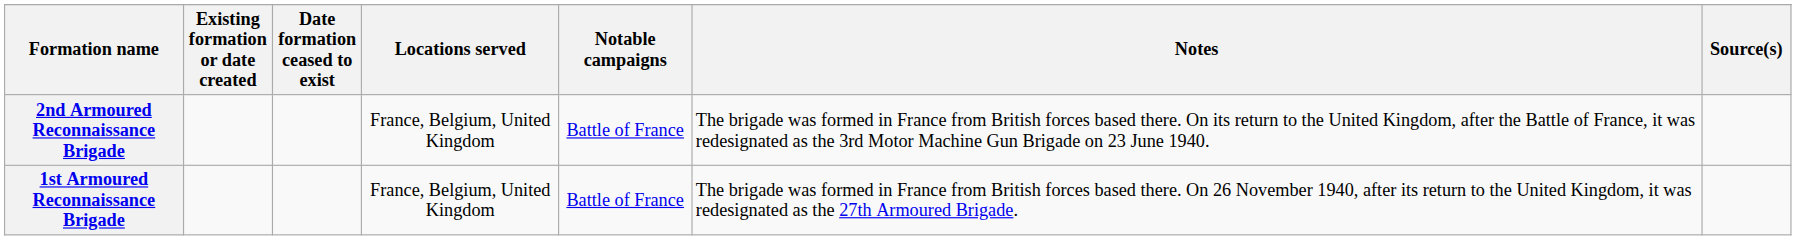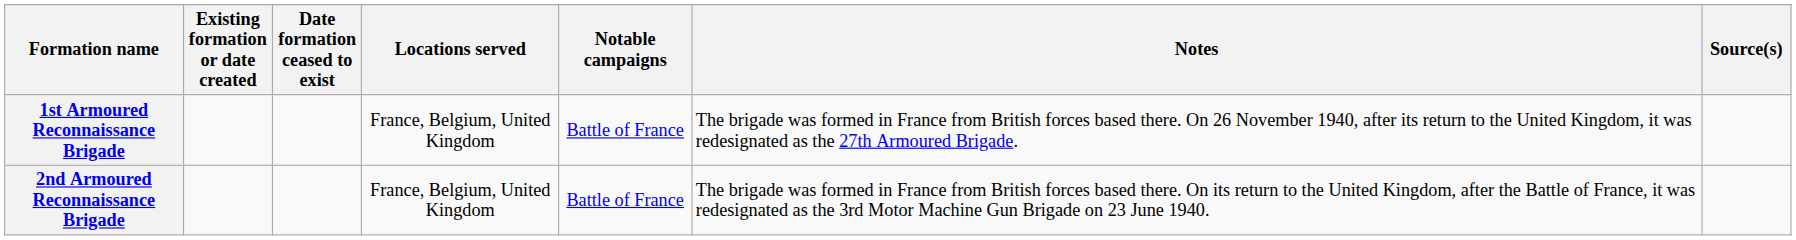 <table class="wikitable sortable plainrowheaders" style="text-align: left; border-spacing: 2px; border: 1px solid darkgray;">
 <tr>
 </tr>
 <tr>
 <th width="10%" scope="col">Formation name</th>
 <th width=5% scope="col">Existing formation or date created</th>
 <th width=5% scope="col">Date formation ceased to exist</th>
 <th class=unsortable !width=15% scope="col">Locations served</th>
 <th class=unsortable !width=20% scope="col">Notable campaigns</th>
 <th class=unsortable !width=40% scope="col">Notes</th>
 <th class=unsortable width=5% scope="col">Source(s)</th>
 </tr>
 <tr>
+<th scope="row" align="center"><a href='#'>1st Armoured Reconnaissance Brigade</a></th>
+<td align="center"></td>
+<td></td>
+<td align="center">France, Belgium, United Kingdom</td>
+<td align="center"><a href='#'>Battle of France</a></td>
+<td align="left">The brigade was formed in France from British forces based there. On 26 November 1940, after its return to the United Kingdom, it was redesignated as the <a href='#'>27th Armoured Brigade</a>.</td>
+<td align="center"></td>
+</tr>
+<tr>
 <th scope="row" align="center"><a href='#'>2nd Armoured Reconnaissance Brigade</a></th>
 <td align="center"></td>
 <td></td>
 <td align="center">France, Belgium, United Kingdom</td>
 <td align="center"><a href='#'>Battle of France</a></td>
 <td align="left">The brigade was formed in France from British forces based there. On its return to the United Kingdom, after the Battle of France, it was redesignated as the 3rd Motor Machine Gun Brigade on 23 June 1940.</td>
 <td align="center"></td>
 </tr>
-<tr>
-<th scope="row" align="center"><a href='#'>1st Armoured Reconnaissance Brigade</a></th>
-<td align="center"></td>
-<td></td>
-<td align="center">France, Belgium, United Kingdom</td>
-<td align="center"><a href='#'>Battle of France</a></td>
-<td align="left">The brigade was formed in France from British forces based there. On 26 November 1940, after its return to the United Kingdom, it was redesignated as the <a href='#'>27th Armoured Brigade</a>.</td>
-<td align="center"></td>
-</tr>
 </table>
